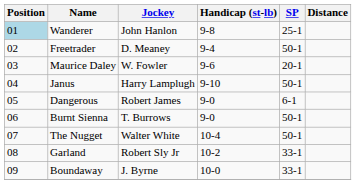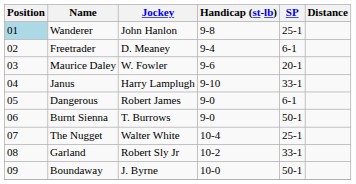 <table class="wikitable sortable">
 <tr>
 <th data-sort-type="number">Position</th>
 <th>Name</th>
 <th><a href='#'>Jockey</a></th>
 <th>Handicap (<a href='#'>st</a>-<a href='#'>lb</a>)</th>
 <th><a href='#'>SP</a></th>
 <th>Distance</th>
 </tr>
 <tr>
 <td style="background: lightblue;">01</td>
 <td>Wanderer</td>
 <td>John Hanlon</td>
 <td>9-8</td>
 <td>25-1</td>
 <td></td>
 </tr>
 <tr>
 <td>02</td>
 <td>Freetrader</td>
 <td>D. Meaney</td>
 <td>9-4</td>
-<td>50-1</td>
+<td>6-1</td>
 <td></td>
 </tr>
 <tr>
 <td>03</td>
 <td>Maurice Daley</td>
 <td>W. Fowler</td>
 <td>9-6</td>
 <td>20-1</td>
 <td></td>
 </tr>
 <tr>
 <td>04</td>
 <td>Janus</td>
 <td>Harry Lamplugh</td>
 <td>9-10</td>
-<td>50-1</td>
+<td>33-1</td>
 <td></td>
 </tr>
 <tr>
 <td>05</td>
 <td>Dangerous</td>
 <td>Robert James</td>
 <td>9-0</td>
 <td>6-1</td>
 <td></td>
 </tr>
 <tr>
 <td>06</td>
 <td>Burnt Sienna</td>
 <td>T. Burrows</td>
 <td>9-0</td>
 <td>50-1</td>
 <td></td>
 </tr>
 <tr>
 <td>07</td>
 <td>The Nugget</td>
 <td>Walter White</td>
 <td>10-4</td>
-<td>50-1</td>
+<td>25-1</td>
 <td></td>
 </tr>
 <tr>
 <td>08</td>
 <td>Garland</td>
 <td>Robert Sly Jr</td>
 <td>10-2</td>
 <td>33-1</td>
 <td></td>
 </tr>
 <tr>
 <td>09</td>
 <td>Boundaway</td>
 <td>J. Byrne</td>
 <td>10-0</td>
-<td>33-1</td>
+<td>50-1</td>
 <td></td>
 </tr>
 <tr>
 </tr>
 </table>
